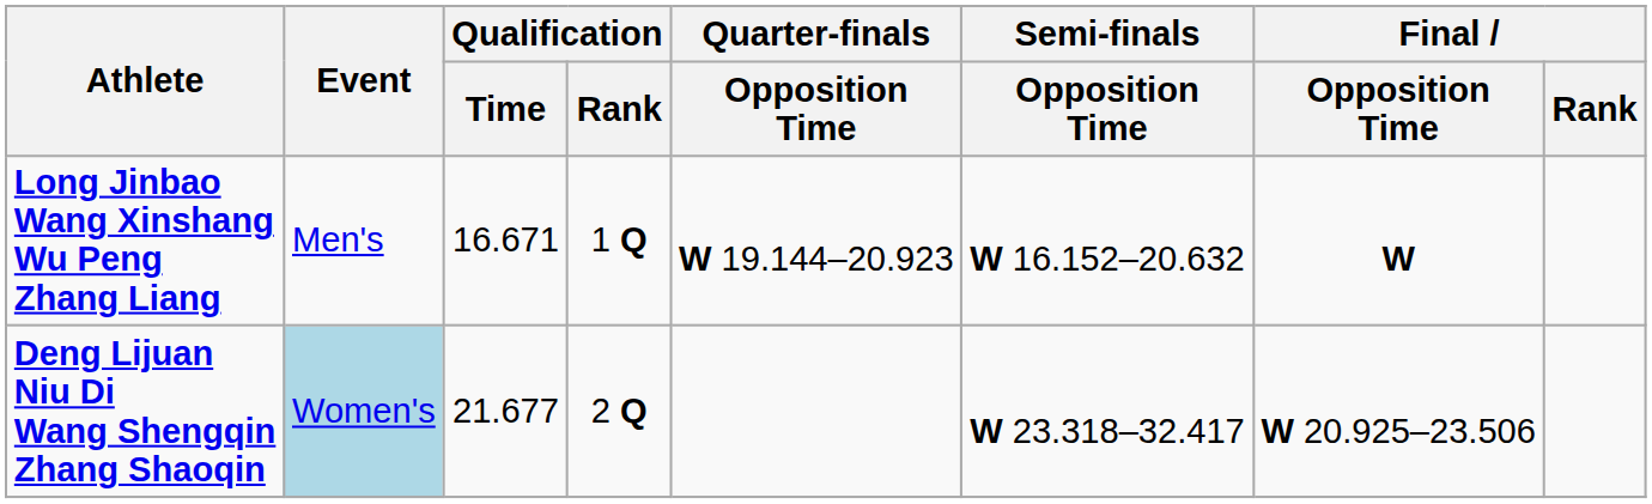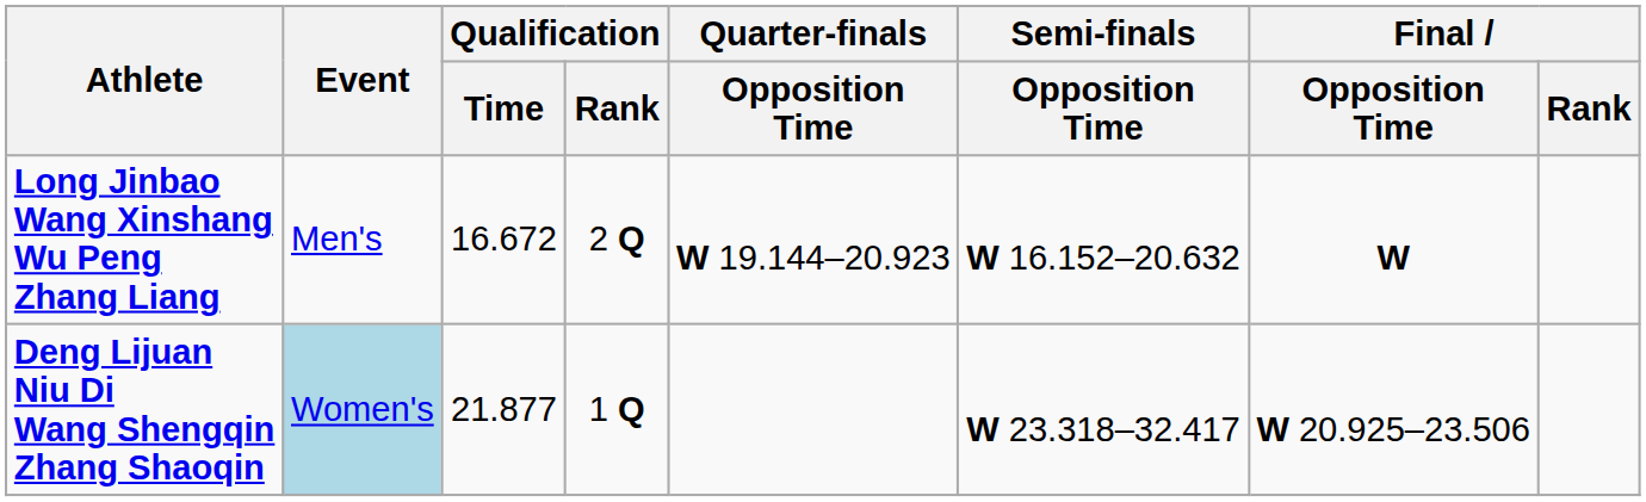 <table class=wikitable style="text-align:center; font-size:90%">
 <tr>
 <th rowspan="2">Athlete</th>
 <th rowspan="2">Event</th>
 <th colspan="2">Qualification</th>
 <th>Quarter-finals</th>
 <th>Semi-finals</th>
 <th colspan="2">Final / </th>
 </tr>
 <tr>
 <th>Time</th>
 <th>Rank</th>
 <th>Opposition<br>Time</th>
 <th>Opposition<br>Time</th>
 <th>Opposition<br>Time</th>
 <th>Rank</th>
 </tr>
 <tr>
 <td align="left"><strong><a href='#'>Long Jinbao</a><br><a href='#'>Wang Xinshang</a><br><a href='#'>Wu Peng</a><br><a href='#'>Zhang Liang</a></strong></td>
 <td align="left"><a href='#'>Men's</a></td>
-<td>16.671</td>
-<td>1 <strong>Q</strong></td>
+<td>16.672</td>
+<td>2 <strong>Q</strong></td>
 <td><br><strong>W</strong> 19.144–20.923</td>
 <td><br><strong>W</strong> 16.152–20.632</td>
 <td><br><strong>W</strong> </td>
 <td></td>
 </tr>
 <tr>
 <td align="left"><strong><a href='#'>Deng Lijuan</a><br><a href='#'>Niu Di</a><br><a href='#'>Wang Shengqin</a><br><a href='#'>Zhang Shaoqin</a></strong></td>
 <td align="left" style="background: lightblue;"><a href='#'>Women's</a></td>
-<td>21.677</td>
-<td>2 <strong>Q</strong></td>
+<td>21.877</td>
+<td>1 <strong>Q</strong></td>
 <td></td>
 <td><br><strong>W</strong> 23.318–32.417</td>
 <td><br><strong>W</strong> 20.925–23.506</td>
 <td></td>
 </tr>
 </table>
